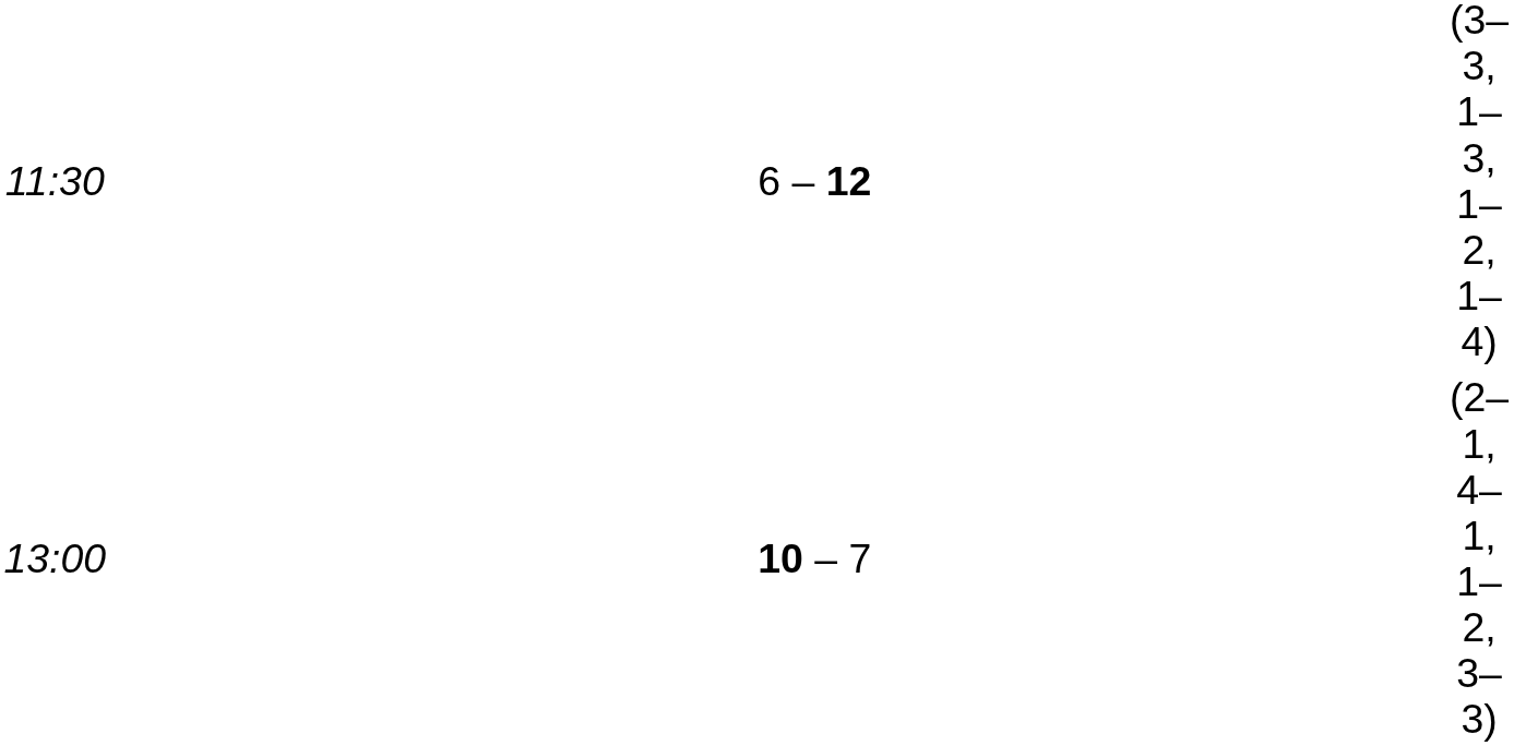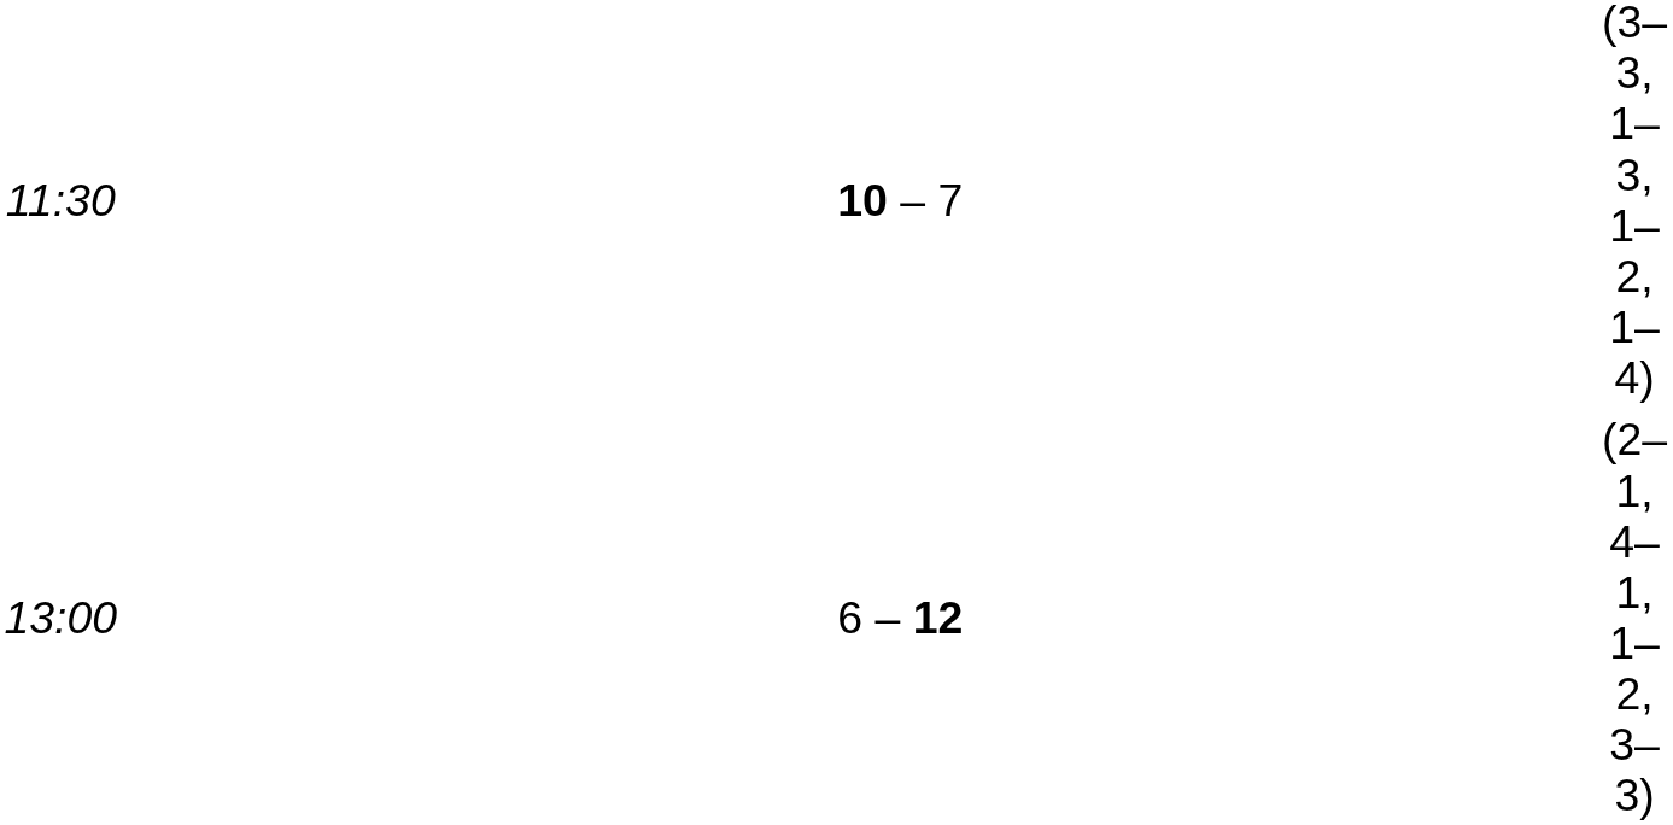 <table style="text-align:center">
 <tr>
 <th width=100></th>
 <th width=200></th>
 <th width=100></th>
 <th width=200></th>
 </tr>
 <tr>
 <td><em>11:30</em></td>
 <td align=right><strong></strong></td>
-<td>6 – <strong>12</strong></td>
+<td><strong>10</strong> – 7</td>
 <td align=left></td>
 <td>(3–3, 1–3, 1–2, 1–4)</td>
 </tr>
 <tr>
 <td><em>13:00</em></td>
 <td align=right></td>
-<td><strong>10</strong> – 7</td>
+<td>6 – <strong>12</strong></td>
 <td align=left><strong></strong></td>
 <td>(2–1, 4–1, 1–2, 3–3)</td>
 </tr>
 </table>
